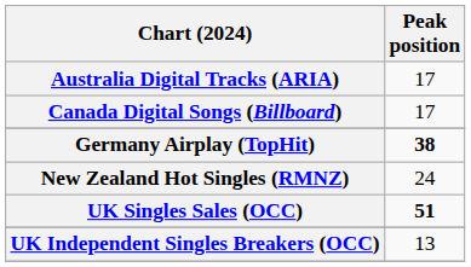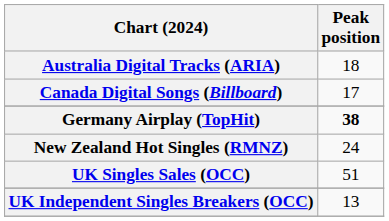 <table class="wikitable sortable plainrowheaders" style="text-align:center">
 <tr>
 <th scope="col">Chart (2024)</th>
 <th scope="col">Peak<br>position</th>
 </tr>
 <tr>
 <th scope="row"><a href='#'>Australia Digital Tracks</a> (<a href='#'>ARIA</a>)</th>
-<td>17</td>
+<td>18</td>
 </tr>
 <tr>
 <th scope="row"><a href='#'>Canada Digital Songs</a> (<em><a href='#'>Billboard</a></em>)</th>
 <td>17</td>
 </tr>
 <tr>
 </tr>
 <tr>
 <th scope="row">Germany Airplay (<a href='#'>TopHit</a>)</th>
 <td><strong>38</strong></td>
 </tr>
 <tr>
 <th scope="row">New Zealand Hot Singles (<a href='#'>RMNZ</a>)</th>
 <td>24</td>
 </tr>
 <tr>
 <th scope="row"><a href='#'>UK Singles Sales</a> (<a href='#'>OCC</a>)</th>
-<td><strong>51</strong></td>
+<td>51</td>
 </tr>
 <tr>
 </tr>
 <tr>
 <th scope="row"><a href='#'>UK Independent Singles Breakers</a> (<a href='#'>OCC</a>)</th>
 <td>13</td>
 </tr>
 <tr>
 </tr>
 <tr>
 </tr>
 <tr>
 </tr>
 <tr>
 </tr>
 <tr>
 </tr>
 <tr>
 </tr>
 </table>
